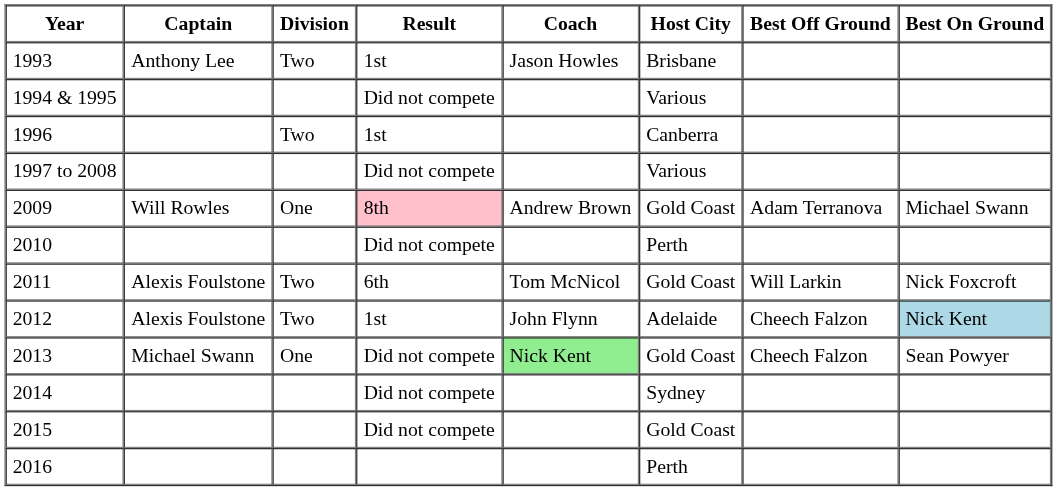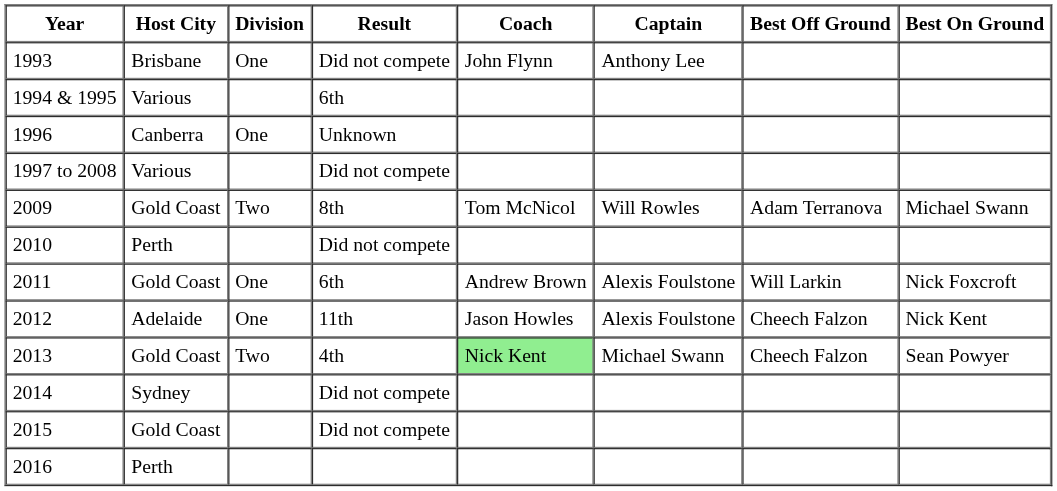 <table border="1" cellspacing="0" cellpadding="5" align="center">
 <tr>
 <th>Year</th>
-<th>Captain</th>
+<th>Host City</th>
 <th>Division</th>
 <th>Result</th>
 <th>Coach</th>
-<th>Host City</th>
+<th>Captain</th>
 <th>Best Off Ground</th>
 <th>Best On Ground</th>
 </tr>
 <tr>
 <td>1993</td>
+<td>Brisbane</td>
+<td>One</td>
+<td>Did not compete</td>
+<td>John Flynn</td>
 <td>Anthony Lee</td>
-<td>Two</td>
-<td>1st</td>
-<td>Jason Howles</td>
-<td>Brisbane</td>
 <td></td>
 <td></td>
 </tr>
 <tr>
 <td>1994 & 1995</td>
+<td>Various</td>
+<td></td>
+<td>6th</td>
 <td></td>
 <td></td>
-<td>Did not compete</td>
-<td></td>
-<td>Various</td>
 <td></td>
 <td></td>
 </tr>
 <tr>
 <td>1996</td>
+<td>Canberra</td>
+<td>One</td>
+<td>Unknown</td>
 <td></td>
-<td>Two</td>
-<td>1st</td>
 <td></td>
-<td>Canberra</td>
 <td></td>
 <td></td>
 </tr>
 <tr>
 <td>1997 to 2008</td>
-<td></td>
+<td>Various</td>
 <td></td>
 <td>Did not compete</td>
 <td></td>
-<td>Various</td>
+<td></td>
 <td></td>
 <td></td>
 </tr>
 <tr>
 <td>2009</td>
+<td>Gold Coast</td>
+<td>Two</td>
+<td>8th</td>
+<td>Tom McNicol</td>
 <td>Will Rowles</td>
-<td>One</td>
-<td style="background: pink;">8th</td>
-<td>Andrew Brown</td>
-<td>Gold Coast</td>
 <td>Adam Terranova</td>
 <td>Michael Swann</td>
 </tr>
 <tr>
 <td>2010</td>
-<td></td>
+<td>Perth</td>
 <td></td>
 <td>Did not compete</td>
 <td></td>
-<td>Perth</td>
+<td></td>
 <td></td>
 <td></td>
 </tr>
 <tr>
 <td>2011</td>
+<td>Gold Coast</td>
+<td>One</td>
+<td>6th</td>
+<td>Andrew Brown</td>
 <td>Alexis Foulstone</td>
-<td>Two</td>
-<td>6th</td>
-<td>Tom McNicol</td>
-<td>Gold Coast</td>
 <td>Will Larkin</td>
 <td>Nick Foxcroft</td>
 </tr>
 <tr>
 <td>2012</td>
+<td>Adelaide</td>
+<td>One</td>
+<td>11th</td>
+<td>Jason Howles</td>
 <td>Alexis Foulstone</td>
-<td>Two</td>
-<td>1st</td>
-<td>John Flynn</td>
-<td>Adelaide</td>
 <td>Cheech Falzon</td>
-<td style="background: lightblue;">Nick Kent</td>
+<td>Nick Kent</td>
 </tr>
 <tr>
 <td>2013</td>
+<td>Gold Coast</td>
+<td>Two</td>
+<td>4th</td>
+<td style="background: lightgreen;">Nick Kent</td>
 <td>Michael Swann</td>
-<td>One</td>
-<td>Did not compete</td>
-<td style="background: lightgreen;">Nick Kent</td>
-<td>Gold Coast</td>
 <td>Cheech Falzon</td>
 <td>Sean Powyer</td>
 </tr>
 <tr>
 <td>2014</td>
-<td></td>
+<td>Sydney</td>
 <td></td>
 <td>Did not compete</td>
 <td></td>
-<td>Sydney</td>
+<td></td>
 <td></td>
 <td></td>
 </tr>
 <tr>
 <td>2015</td>
-<td></td>
+<td>Gold Coast</td>
 <td></td>
 <td>Did not compete</td>
 <td></td>
-<td>Gold Coast</td>
+<td></td>
 <td></td>
 <td></td>
 </tr>
 <tr>
 <td>2016</td>
+<td>Perth</td>
 <td></td>
 <td></td>
 <td></td>
 <td></td>
-<td>Perth</td>
 <td></td>
 <td></td>
 </tr>
 </table>
